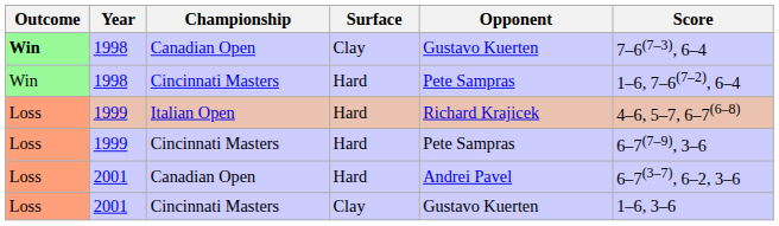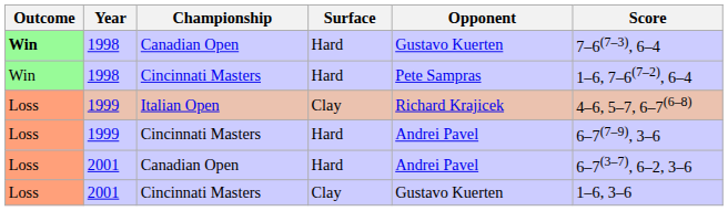 <table class="sortable wikitable" style="font-size:97%">
 <tr>
 <th width="70">Outcome</th>
 <th width="45">Year</th>
 <th width="160">Championship</th>
 <th width="75">Surface</th>
 <th width="170">Opponent</th>
 <th width="140" class="unsortable">Score</th>
 </tr>
 <tr bgcolor=ccccff>
 <td bgcolor="98FB98"><strong>Win</strong></td>
 <td><a href='#'>1998</a></td>
 <td><a href='#'>Canadian Open</a></td>
-<td>Clay</td>
+<td>Hard</td>
 <td> <a href='#'>Gustavo Kuerten</a></td>
 <td>7–6<sup>(7–3)</sup>, 6–4</td>
 </tr>
 <tr bgcolor=CCCCFF>
 <td bgcolor="98FB98">Win</td>
 <td><a href='#'>1998</a></td>
 <td><a href='#'>Cincinnati Masters</a></td>
 <td>Hard</td>
 <td> <a href='#'>Pete Sampras</a></td>
 <td>1–6, 7–6<sup>(7–2)</sup>, 6–4</td>
 </tr>
 <tr bgcolor=EBC2AF>
 <td bgcolor="FFA07A">Loss</td>
 <td><a href='#'>1999</a></td>
 <td><a href='#'>Italian Open</a></td>
-<td>Hard</td>
+<td>Clay</td>
 <td> <a href='#'>Richard Krajicek</a></td>
 <td>4–6, 5–7, 6–7<sup>(6–8)</sup></td>
 </tr>
 <tr bgcolor=CCCCFF>
 <td bgcolor="FFA07A">Loss</td>
 <td><a href='#'>1999</a></td>
 <td>Cincinnati Masters</td>
 <td>Hard</td>
-<td> Pete Sampras</td>
+<td> <a href='#'>Andrei Pavel</a></td>
 <td>6–7<sup>(7–9)</sup>, 3–6</td>
 </tr>
 <tr bgcolor=CCCCFF>
 <td bgcolor="FFA07A">Loss</td>
 <td><a href='#'>2001</a></td>
 <td>Canadian Open</td>
 <td>Hard</td>
 <td> <a href='#'>Andrei Pavel</a></td>
 <td>6–7<sup>(3–7)</sup>, 6–2, 3–6</td>
 </tr>
 <tr bgcolor=CCCCFF>
 <td bgcolor="FFA07A">Loss</td>
 <td><a href='#'>2001</a></td>
 <td>Cincinnati Masters</td>
 <td>Clay</td>
 <td> Gustavo Kuerten</td>
 <td>1–6, 3–6</td>
 </tr>
 </table>
